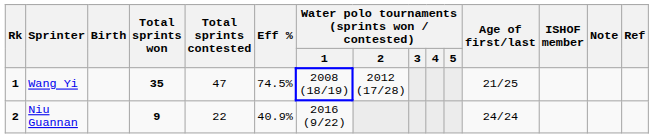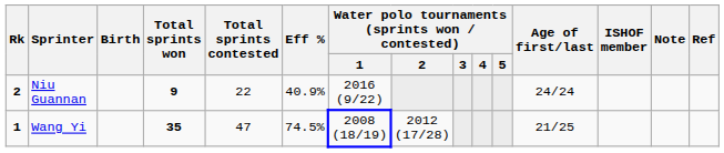 <table class="wikitable sortable" style="text-align: center; font-size: 85%; margin-left: 1em;">
 <tr>
 <th rowspan="2">Rk</th>
 <th rowspan="2">Sprinter</th>
 <th rowspan="2">Birth</th>
 <th rowspan="2">Total<br>sprints<br>won</th>
 <th rowspan="2">Total<br>sprints<br>contested</th>
 <th rowspan="2">Eff %</th>
 <th colspan="5">Water polo tournaments<br>(sprints won / contested)</th>
 <th rowspan="2">Age of<br>first/last</th>
 <th rowspan="2">ISHOF<br>member</th>
 <th rowspan="2">Note</th>
 <th rowspan="2" class="unsortable">Ref</th>
 </tr>
 <tr>
 <th>1</th>
 <th style="width: 2em;" class="unsortable">2</th>
 <th style="width: 2em;" class="unsortable">3</th>
 <th style="width: 2em;" class="unsortable">4</th>
 <th style="width: 2em;" class="unsortable">5</th>
 </tr>
 <tr>
+<td><strong>2</strong></td>
+<td style="text-align: left;" data-sort-value="Guannan, Niu"><a href='#'>Niu Guannan</a></td>
+<td></td>
+<td><strong>9</strong></td>
+<td>22</td>
+<td>40.9%</td>
+<td>2016<br>(9/22)</td>
+<td style="background-color: #ececec;"></td>
+<td style="background-color: #ececec;"></td>
+<td style="background-color: #ececec;"></td>
+<td style="background-color: #ececec;"></td>
+<td>24/24</td>
+<td></td>
+<td style="text-align: left;"></td>
+<td></td>
+</tr>
+<tr>
 <td><strong>1</strong></td>
 <td style="text-align: left;" data-sort-value="Wang, Yi"><a href='#'>Wang Yi</a></td>
 <td></td>
 <td><strong>35</strong></td>
 <td>47</td>
 <td>74.5%</td>
 <td style="border: 2px solid blue;">2008<br>(18/19)</td>
 <td>2012<br>(17/28)</td>
 <td style="background-color: #ececec;"></td>
 <td style="background-color: #ececec;"></td>
 <td style="background-color: #ececec;"></td>
 <td>21/25</td>
 <td></td>
 <td style="text-align: left;"></td>
 <td></td>
 </tr>
-<tr>
-<td><strong>2</strong></td>
-<td style="text-align: left;" data-sort-value="Guannan, Niu"><a href='#'>Niu Guannan</a></td>
-<td></td>
-<td><strong>9</strong></td>
-<td>22</td>
-<td>40.9%</td>
-<td>2016<br>(9/22)</td>
-<td style="background-color: #ececec;"></td>
-<td style="background-color: #ececec;"></td>
-<td style="background-color: #ececec;"></td>
-<td style="background-color: #ececec;"></td>
-<td>24/24</td>
-<td></td>
-<td style="text-align: left;"></td>
-<td></td>
-</tr>
 </table>
